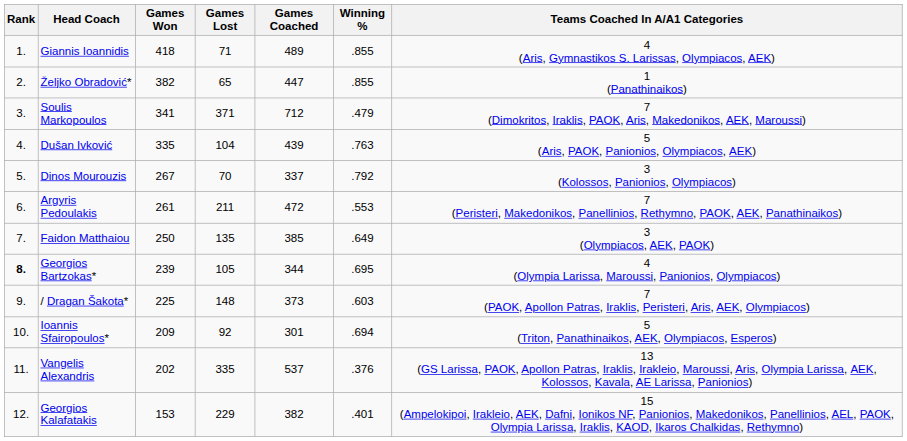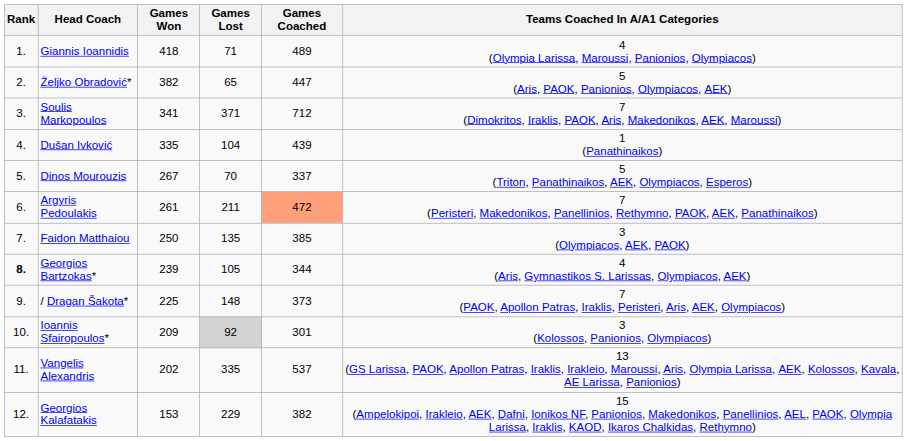 <table class="wikitable sortable"  style="text-align:center;">
 <tr>
 <th>Rank</th>
 <th>Head Coach</th>
 <th>Games Won</th>
 <th>Games Lost</th>
 <th>Games Coached</th>
-<th>Winning %</th>
 <th>Teams Coached In A/A1 Categories</th>
 </tr>
 <tr>
 <td>1.</td>
 <td style="text-align:left"> <a href='#'>Giannis Ioannidis</a></td>
 <td>418</td>
 <td>71</td>
 <td>489</td>
-<td>.855</td>
-<td>4<br>(<a href='#'>Aris</a>, <a href='#'>Gymnastikos S. Larissas</a>, <a href='#'>Olympiacos</a>, <a href='#'>AEK</a>)</td>
+<td>4<br>(<a href='#'>Olympia Larissa</a>, <a href='#'>Maroussi</a>, <a href='#'>Panionios</a>, <a href='#'>Olympiacos</a>)</td>
 </tr>
 <tr>
 <td>2.</td>
 <td style="text-align:left"> <a href='#'>Željko Obradović</a>*</td>
 <td>382</td>
 <td>65</td>
 <td>447</td>
-<td>.855</td>
-<td>1<br>(<a href='#'>Panathinaikos</a>)</td>
+<td>5<br>(<a href='#'>Aris</a>, <a href='#'>PAOK</a>, <a href='#'>Panionios</a>, <a href='#'>Olympiacos</a>, <a href='#'>ΑΕΚ</a>)</td>
 </tr>
 <tr>
 <td>3.</td>
 <td style="text-align:left"> <a href='#'>Soulis Markopoulos</a></td>
 <td>341</td>
 <td>371</td>
 <td>712</td>
-<td>.479</td>
 <td>7<br>(<a href='#'>Dimokritos</a>, <a href='#'>Iraklis</a>, <a href='#'>PAOK</a>, <a href='#'>Aris</a>, <a href='#'>Makedonikos</a>, <a href='#'>AEK</a>, <a href='#'>Maroussi</a>)</td>
 </tr>
 <tr>
 <td>4.</td>
 <td style="text-align:left"> <a href='#'>Dušan Ivković</a></td>
 <td>335</td>
 <td>104</td>
 <td>439</td>
-<td>.763</td>
-<td>5<br>(<a href='#'>Aris</a>, <a href='#'>PAOK</a>, <a href='#'>Panionios</a>, <a href='#'>Olympiacos</a>, <a href='#'>ΑΕΚ</a>)</td>
+<td>1<br>(<a href='#'>Panathinaikos</a>)</td>
 </tr>
 <tr>
 <td>5.</td>
 <td style="text-align:left"> <a href='#'>Dinos Mourouzis</a></td>
 <td>267</td>
 <td>70</td>
 <td>337</td>
-<td>.792</td>
-<td>3<br>(<a href='#'>Kolossos</a>, <a href='#'>Panionios</a>, <a href='#'>Olympiacos</a>)</td>
+<td>5<br>(<a href='#'>Triton</a>, <a href='#'>Panathinaikos</a>, <a href='#'>AEK</a>, <a href='#'>Olympiacos</a>, <a href='#'>Esperos</a>)</td>
 </tr>
 <tr>
 <td>6.</td>
 <td style="text-align:left"> <a href='#'>Argyris Pedoulakis</a></td>
 <td>261</td>
 <td>211</td>
-<td>472</td>
-<td>.553</td>
+<td style="background: lightsalmon;">472</td>
 <td>7<br>(<a href='#'>Peristeri</a>, <a href='#'>Makedonikos</a>, <a href='#'>Panellinios</a>, <a href='#'>Rethymno</a>, <a href='#'>PAOK</a>, <a href='#'>AEK</a>, <a href='#'>Panathinaikos</a>)</td>
 </tr>
 <tr>
 <td>7.</td>
 <td style="text-align:left"> <a href='#'>Faidon Matthaiou</a></td>
 <td>250</td>
 <td>135</td>
 <td>385</td>
-<td>.649</td>
 <td>3<br>(<a href='#'>Olympiacos</a>, <a href='#'>AEK</a>, <a href='#'>PAOK</a>)</td>
 </tr>
 <tr>
 <td><strong>8.</strong></td>
 <td style="text-align:left"> <a href='#'>Georgios Bartzokas</a>*</td>
 <td>239</td>
 <td>105</td>
 <td>344</td>
-<td>.695</td>
-<td>4<br>(<a href='#'>Olympia Larissa</a>, <a href='#'>Maroussi</a>, <a href='#'>Panionios</a>, <a href='#'>Olympiacos</a>)</td>
+<td>4<br>(<a href='#'>Aris</a>, <a href='#'>Gymnastikos S. Larissas</a>, <a href='#'>Olympiacos</a>, <a href='#'>AEK</a>)</td>
 </tr>
 <tr>
 <td>9.</td>
 <td style="text-align:left">/ <a href='#'>Dragan Šakota</a>*</td>
 <td>225</td>
 <td>148</td>
 <td>373</td>
-<td>.603</td>
 <td>7<br>(<a href='#'>PAOK</a>, <a href='#'>Apollon Patras</a>, <a href='#'>Iraklis</a>, <a href='#'>Peristeri</a>, <a href='#'>Aris</a>, <a href='#'>AEK</a>, <a href='#'>Olympiacos</a>)</td>
 </tr>
 <tr>
 <td>10.</td>
 <td style="text-align:left"> <a href='#'>Ioannis Sfairopoulos</a>*</td>
 <td>209</td>
-<td>92</td>
+<td style="background: lightgrey;">92</td>
 <td>301</td>
-<td>.694</td>
-<td>5<br>(<a href='#'>Triton</a>, <a href='#'>Panathinaikos</a>, <a href='#'>AEK</a>, <a href='#'>Olympiacos</a>, <a href='#'>Esperos</a>)</td>
+<td>3<br>(<a href='#'>Kolossos</a>, <a href='#'>Panionios</a>, <a href='#'>Olympiacos</a>)</td>
 </tr>
 <tr>
 <td>11.</td>
 <td style="text-align:left"> <a href='#'>Vangelis Alexandris</a></td>
 <td>202</td>
 <td>335</td>
 <td>537</td>
-<td>.376</td>
 <td>13<br>(<a href='#'>GS Larissa</a>, <a href='#'>PAOK</a>, <a href='#'>Apollon Patras</a>, <a href='#'>Iraklis</a>, <a href='#'>Irakleio</a>, <a href='#'>Maroussi</a>, <a href='#'>Aris</a>, <a href='#'>Olympia Larissa</a>, <a href='#'>ΑΕΚ</a>, <a href='#'>Kolossos</a>, <a href='#'>Kavala</a>, <a href='#'>AE Larissa</a>, <a href='#'>Panionios</a>)</td>
 </tr>
 <tr>
 <td>12.</td>
 <td style="text-align:left"> <a href='#'>Georgios Kalafatakis</a></td>
 <td>153</td>
 <td>229</td>
 <td>382</td>
-<td>.401</td>
 <td>15<br>(<a href='#'>Ampelokipoi</a>, <a href='#'>Irakleio</a>, <a href='#'>AEK</a>, <a href='#'>Dafni</a>, <a href='#'>Ionikos NF</a>, <a href='#'>Panionios</a>, <a href='#'>Makedonikos</a>, <a href='#'>Panellinios</a>, <a href='#'>AEL</a>, <a href='#'>PAOK</a>, <a href='#'>Olympia Larissa</a>, <a href='#'>Iraklis</a>, <a href='#'>KAOD</a>, <a href='#'>Ikaros Chalkidas</a>, <a href='#'>Rethymno</a>)</td>
 </tr>
 </table>
